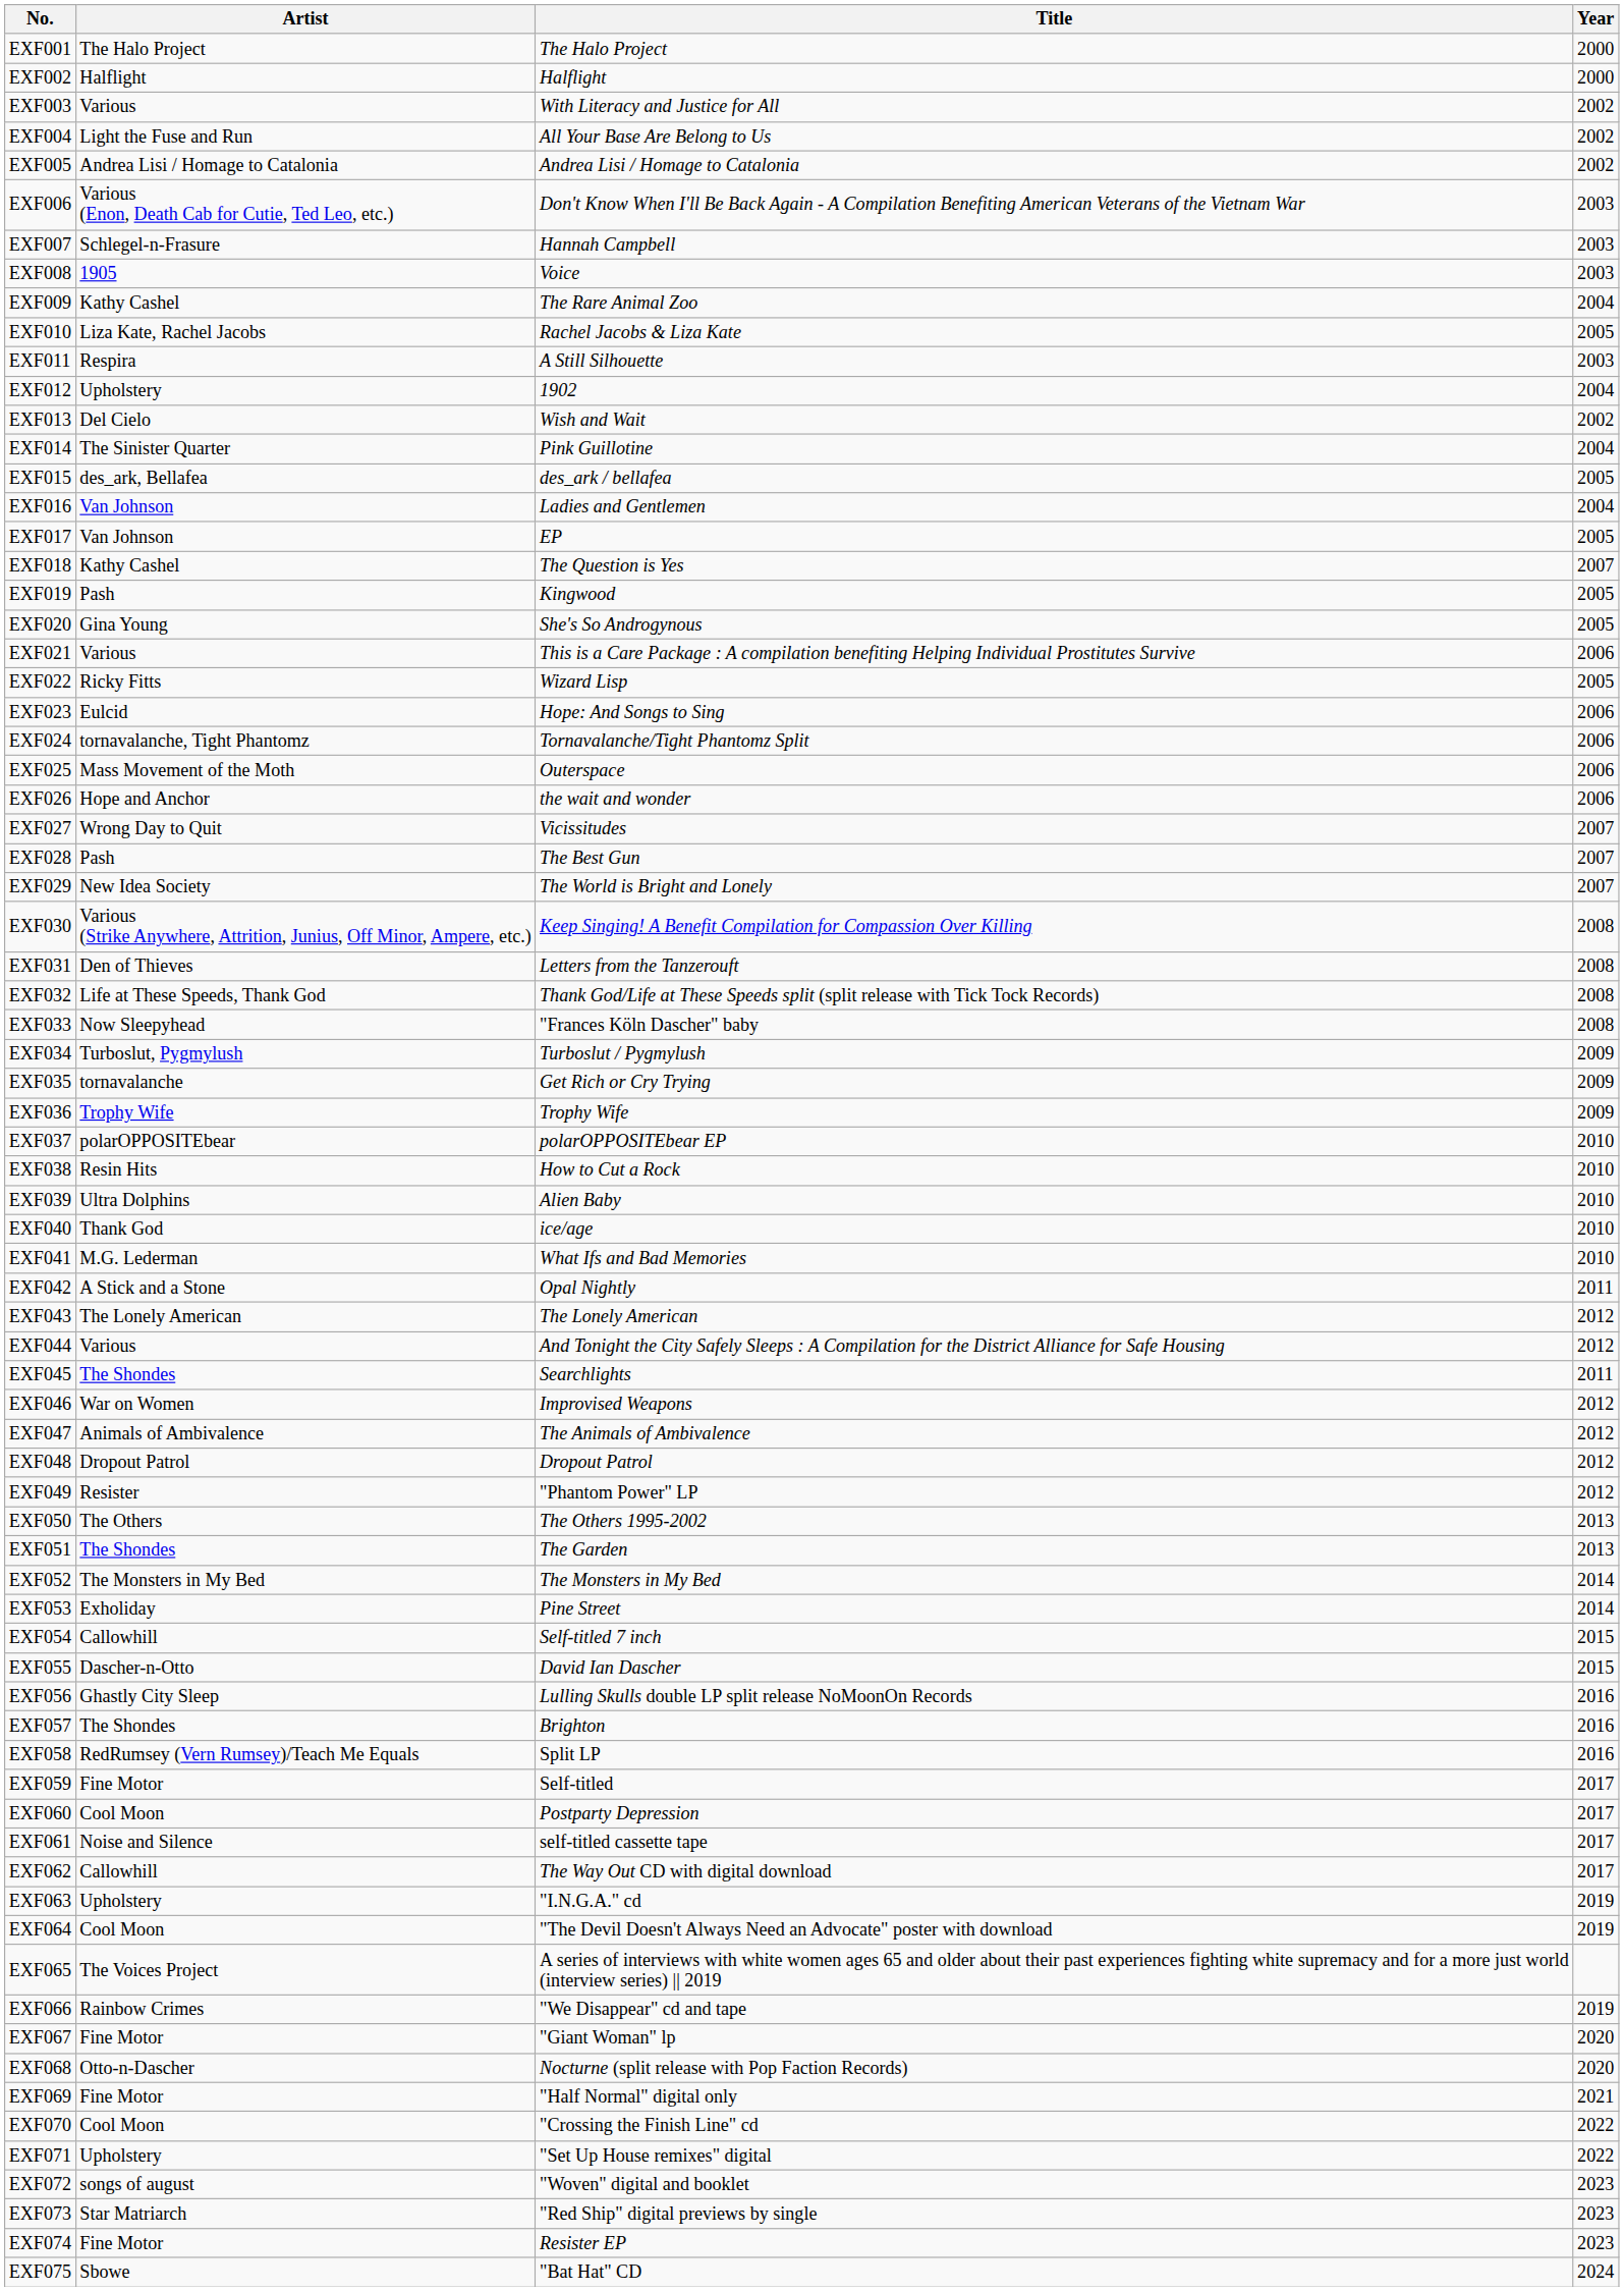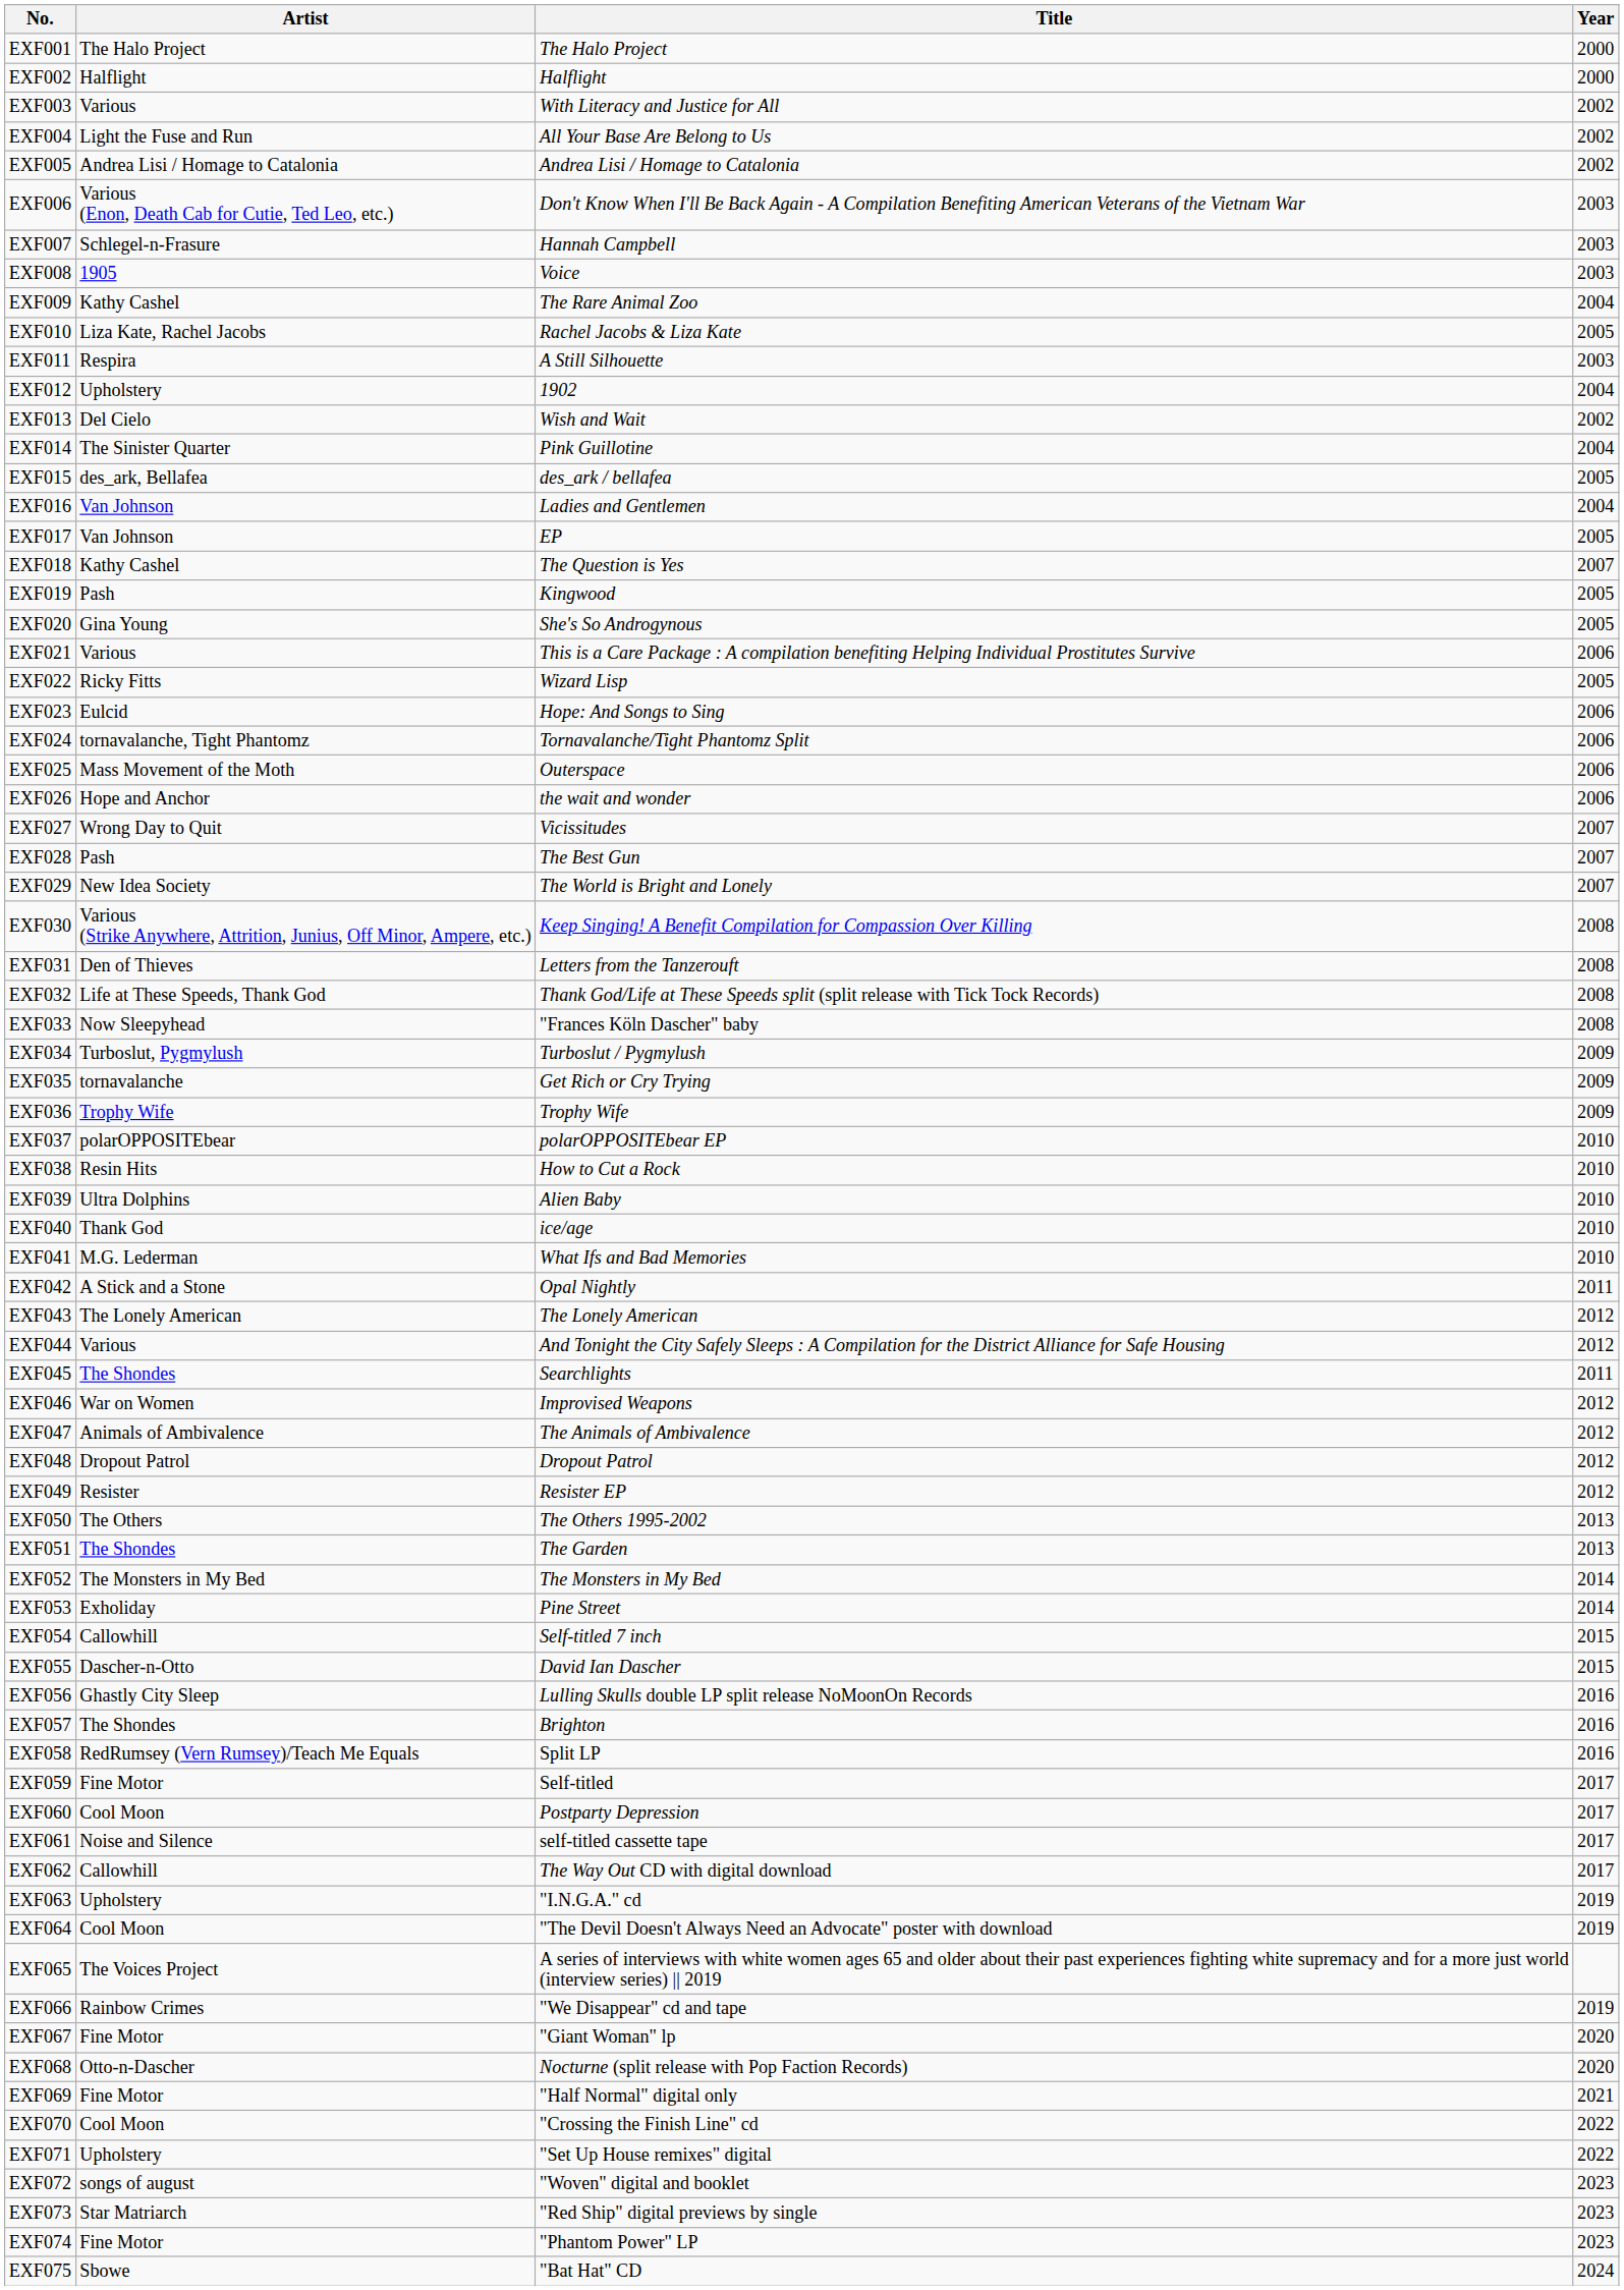 <table class="sortable wikitable">
 <tr>
 <th>No.</th>
 <th>Artist</th>
 <th>Title</th>
 <th>Year</th>
 </tr>
 <tr>
 <td>EXF001</td>
 <td>The Halo Project</td>
 <td><em>The Halo Project</em></td>
 <td>2000</td>
 </tr>
 <tr>
 <td>EXF002</td>
 <td>Halflight</td>
 <td><em>Halflight</em></td>
 <td>2000</td>
 </tr>
 <tr>
 <td>EXF003</td>
 <td>Various</td>
 <td><em>With Literacy and Justice for All</em></td>
 <td>2002</td>
 </tr>
 <tr>
 <td>EXF004</td>
 <td>Light the Fuse and Run</td>
 <td><em>All Your Base Are Belong to Us</em></td>
 <td>2002</td>
 </tr>
 <tr>
 <td>EXF005</td>
 <td>Andrea Lisi / Homage to Catalonia</td>
 <td><em>Andrea Lisi / Homage to Catalonia</em></td>
 <td>2002</td>
 </tr>
 <tr>
 <td>EXF006</td>
 <td>Various<br>(<a href='#'>Enon</a>, <a href='#'>Death Cab for Cutie</a>, <a href='#'>Ted Leo</a>, etc.)</td>
 <td><em>Don't Know When I'll Be Back Again - A Compilation Benefiting American Veterans of the Vietnam War</em></td>
 <td>2003</td>
 </tr>
 <tr>
 <td>EXF007</td>
 <td>Schlegel-n-Frasure</td>
 <td><em> Hannah Campbell </em></td>
 <td>2003</td>
 </tr>
 <tr>
 <td>EXF008</td>
 <td><a href='#'>1905</a></td>
 <td><em> Voice </em></td>
 <td>2003</td>
 </tr>
 <tr>
 <td>EXF009</td>
 <td>Kathy Cashel</td>
 <td><em> The Rare Animal Zoo </em></td>
 <td>2004</td>
 </tr>
 <tr>
 <td>EXF010</td>
 <td>Liza Kate, Rachel Jacobs</td>
 <td><em> Rachel Jacobs & Liza Kate </em></td>
 <td>2005</td>
 </tr>
 <tr>
 <td>EXF011</td>
 <td>Respira</td>
 <td><em> A Still Silhouette </em></td>
 <td>2003</td>
 </tr>
 <tr>
 <td>EXF012</td>
 <td>Upholstery</td>
 <td><em> 1902 </em></td>
 <td>2004</td>
 </tr>
 <tr>
 <td>EXF013</td>
 <td>Del Cielo</td>
 <td><em> Wish and Wait </em></td>
 <td>2002</td>
 </tr>
 <tr>
 <td>EXF014</td>
 <td>The Sinister Quarter</td>
 <td><em> Pink Guillotine </em></td>
 <td>2004</td>
 </tr>
 <tr>
 <td>EXF015</td>
 <td>des_ark, Bellafea</td>
 <td><em> des_ark / bellafea </em></td>
 <td>2005</td>
 </tr>
 <tr>
 <td>EXF016</td>
 <td><a href='#'>Van Johnson</a></td>
 <td><em> Ladies and Gentlemen </em></td>
 <td>2004</td>
 </tr>
 <tr>
 <td>EXF017</td>
 <td>Van Johnson</td>
 <td><em> EP </em></td>
 <td>2005</td>
 </tr>
 <tr>
 <td>EXF018</td>
 <td>Kathy Cashel</td>
 <td><em> The Question is Yes </em></td>
 <td>2007</td>
 </tr>
 <tr>
 <td>EXF019</td>
 <td>Pash</td>
 <td><em> Kingwood </em></td>
 <td>2005</td>
 </tr>
 <tr>
 <td>EXF020</td>
 <td>Gina Young</td>
 <td><em> She's So Androgynous </em></td>
 <td>2005</td>
 </tr>
 <tr>
 <td>EXF021</td>
 <td>Various</td>
 <td><em> This is a Care Package : A compilation benefiting Helping Individual Prostitutes Survive </em></td>
 <td>2006</td>
 </tr>
 <tr>
 <td>EXF022</td>
 <td>Ricky Fitts</td>
 <td><em> Wizard Lisp </em></td>
 <td>2005</td>
 </tr>
 <tr>
 <td>EXF023</td>
 <td>Eulcid</td>
 <td><em> Hope: And Songs to Sing </em></td>
 <td>2006</td>
 </tr>
 <tr>
 <td>EXF024</td>
 <td>tornavalanche, Tight Phantomz</td>
 <td><em> Tornavalanche/Tight Phantomz Split </em></td>
 <td>2006</td>
 </tr>
 <tr>
 <td>EXF025</td>
 <td>Mass Movement of the Moth</td>
 <td><em> Outerspace </em></td>
 <td>2006</td>
 </tr>
 <tr>
 <td>EXF026</td>
 <td>Hope and Anchor</td>
 <td><em> the wait and wonder </em></td>
 <td>2006</td>
 </tr>
 <tr>
 <td>EXF027</td>
 <td>Wrong Day to Quit</td>
 <td><em> Vicissitudes </em></td>
 <td>2007</td>
 </tr>
 <tr>
 <td>EXF028</td>
 <td>Pash</td>
 <td><em> The Best Gun </em></td>
 <td>2007</td>
 </tr>
 <tr>
 <td>EXF029</td>
 <td>New Idea Society</td>
 <td><em> The World is Bright and Lonely </em></td>
 <td>2007</td>
 </tr>
 <tr>
 <td>EXF030</td>
 <td>Various<br>(<a href='#'>Strike Anywhere</a>, <a href='#'>Attrition</a>, <a href='#'>Junius</a>, <a href='#'>Off Minor</a>, <a href='#'>Ampere</a>, etc.)</td>
 <td><em><a href='#'>Keep Singing! A Benefit Compilation for Compassion Over Killing</a></em></td>
 <td>2008</td>
 </tr>
 <tr>
 <td>EXF031</td>
 <td>Den of Thieves</td>
 <td><em> Letters from the Tanzerouft </em></td>
 <td>2008</td>
 </tr>
 <tr>
 <td>EXF032</td>
 <td>Life at These Speeds, Thank God</td>
 <td><em> Thank God/Life at These Speeds split </em> (split release with Tick Tock Records)</td>
 <td>2008</td>
 </tr>
 <tr>
 <td>EXF033</td>
 <td>Now Sleepyhead</td>
 <td>"Frances Köln Dascher" baby</td>
 <td>2008</td>
 </tr>
 <tr>
 <td>EXF034</td>
 <td>Turboslut, <a href='#'>Pygmylush</a></td>
 <td><em> Turboslut / Pygmylush </em></td>
 <td>2009</td>
 </tr>
 <tr>
 <td>EXF035</td>
 <td>tornavalanche</td>
 <td><em> Get Rich or Cry Trying </em></td>
 <td>2009</td>
 </tr>
 <tr>
 <td>EXF036</td>
 <td><a href='#'>Trophy Wife</a></td>
 <td><em> Trophy Wife </em></td>
 <td>2009</td>
 </tr>
 <tr>
 <td>EXF037</td>
 <td>polarOPPOSITEbear</td>
 <td><em> polarOPPOSITEbear EP </em></td>
 <td>2010</td>
 </tr>
 <tr>
 <td>EXF038</td>
 <td>Resin Hits</td>
 <td><em> How to Cut a Rock </em></td>
 <td>2010</td>
 </tr>
 <tr>
 <td>EXF039</td>
 <td>Ultra Dolphins</td>
 <td><em> Alien Baby </em></td>
 <td>2010</td>
 </tr>
 <tr>
 <td>EXF040</td>
 <td>Thank God</td>
 <td><em> ice/age </em></td>
 <td>2010</td>
 </tr>
 <tr>
 <td>EXF041</td>
 <td>M.G. Lederman</td>
 <td><em> What Ifs and Bad Memories </em></td>
 <td>2010</td>
 </tr>
 <tr>
 <td>EXF042</td>
 <td>A Stick and a Stone</td>
 <td><em> Opal Nightly </em></td>
 <td>2011</td>
 </tr>
 <tr>
 <td>EXF043</td>
 <td>The Lonely American</td>
 <td><em> The Lonely American </em></td>
 <td>2012</td>
 </tr>
 <tr>
 <td>EXF044</td>
 <td>Various</td>
 <td><em> And Tonight the City Safely Sleeps : A Compilation for the District Alliance for Safe Housing </em></td>
 <td>2012</td>
 </tr>
 <tr>
 <td>EXF045</td>
 <td><a href='#'>The Shondes</a></td>
 <td><em> Searchlights </em></td>
 <td>2011</td>
 </tr>
 <tr>
 <td>EXF046</td>
 <td>War on Women</td>
 <td><em> Improvised Weapons </em></td>
 <td>2012</td>
 </tr>
 <tr>
 <td>EXF047</td>
 <td>Animals of Ambivalence</td>
 <td><em>The Animals of Ambivalence </em></td>
 <td>2012</td>
 </tr>
 <tr>
 <td>EXF048</td>
 <td>Dropout Patrol</td>
 <td><em> Dropout Patrol </em></td>
 <td>2012</td>
 </tr>
 <tr>
 <td>EXF049</td>
 <td>Resister</td>
-<td>"Phantom Power" LP</td>
+<td><em> Resister EP </em></td>
 <td>2012</td>
 </tr>
 <tr>
 <td>EXF050</td>
 <td>The Others</td>
 <td><em>The Others 1995-2002</em></td>
 <td>2013</td>
 </tr>
 <tr>
 <td>EXF051</td>
 <td><a href='#'>The Shondes</a></td>
 <td><em>The Garden</em></td>
 <td>2013</td>
 </tr>
 <tr>
 <td>EXF052</td>
 <td>The Monsters in My Bed</td>
 <td><em>The Monsters in My Bed</em></td>
 <td>2014</td>
 </tr>
 <tr>
 <td>EXF053</td>
 <td>Exholiday</td>
 <td><em>Pine Street</em></td>
 <td>2014</td>
 </tr>
 <tr>
 <td>EXF054</td>
 <td>Callowhill</td>
 <td><em>Self-titled 7 inch</em></td>
 <td>2015</td>
 </tr>
 <tr>
 <td>EXF055</td>
 <td>Dascher-n-Otto</td>
 <td><em>David Ian Dascher</em></td>
 <td>2015</td>
 </tr>
 <tr>
 <td>EXF056</td>
 <td>Ghastly City Sleep</td>
 <td><em>Lulling Skulls</em> double LP split release NoMoonOn Records</td>
 <td>2016</td>
 </tr>
 <tr>
 <td>EXF057</td>
 <td>The Shondes</td>
 <td><em>Brighton</em></td>
 <td>2016</td>
 </tr>
 <tr>
 <td>EXF058</td>
 <td>RedRumsey (<a href='#'>Vern Rumsey</a>)/Teach Me Equals</td>
 <td>Split LP</td>
 <td>2016</td>
 </tr>
 <tr>
 <td>EXF059</td>
 <td>Fine Motor</td>
 <td>Self-titled</td>
 <td>2017</td>
 </tr>
 <tr>
 <td>EXF060</td>
 <td>Cool Moon</td>
 <td><em>Postparty Depression</em></td>
 <td>2017</td>
 </tr>
 <tr>
 <td>EXF061</td>
 <td>Noise and Silence</td>
 <td>self-titled cassette tape</td>
 <td>2017</td>
 </tr>
 <tr>
 <td>EXF062</td>
 <td>Callowhill</td>
 <td><em>The Way Out</em> CD with digital download</td>
 <td>2017</td>
 </tr>
 <tr>
 <td>EXF063</td>
 <td>Upholstery</td>
 <td>"I.N.G.A." cd</td>
 <td>2019</td>
 </tr>
 <tr>
 <td>EXF064</td>
 <td>Cool Moon</td>
 <td>"The Devil Doesn't Always Need an Advocate" poster with download</td>
 <td>2019</td>
 </tr>
 <tr>
 <td>EXF065</td>
 <td>The Voices Project</td>
 <td>A series of interviews with white women ages 65 and older about their past experiences fighting white supremacy and for a more just world<br>(interview series) || 2019</td>
 </tr>
 <tr>
 <td>EXF066</td>
 <td>Rainbow Crimes</td>
 <td>"We Disappear" cd and tape</td>
 <td>2019</td>
 </tr>
 <tr>
 <td>EXF067</td>
 <td>Fine Motor</td>
 <td>"Giant Woman" lp</td>
 <td>2020</td>
 </tr>
 <tr>
 <td>EXF068</td>
 <td>Otto-n-Dascher</td>
 <td><em> Nocturne </em> (split release with Pop Faction Records)</td>
 <td>2020</td>
 </tr>
 <tr>
 <td>EXF069</td>
 <td>Fine Motor</td>
 <td>"Half Normal" digital only</td>
 <td>2021</td>
 </tr>
 <tr>
 <td>EXF070</td>
 <td>Cool Moon</td>
 <td>"Crossing the Finish Line" cd</td>
 <td>2022</td>
 </tr>
 <tr>
 <td>EXF071</td>
 <td>Upholstery</td>
 <td>"Set Up House remixes" digital</td>
 <td>2022</td>
 </tr>
 <tr>
 <td>EXF072</td>
 <td>songs of august</td>
 <td>"Woven" digital and booklet</td>
 <td>2023</td>
 </tr>
 <tr>
 <td>EXF073</td>
 <td>Star Matriarch</td>
 <td>"Red Ship" digital previews by single</td>
 <td>2023</td>
 </tr>
 <tr>
 <td>EXF074</td>
 <td>Fine Motor</td>
-<td><em> Resister EP </em></td>
+<td>"Phantom Power" LP</td>
 <td>2023</td>
 </tr>
 <tr>
 <td>EXF075</td>
 <td>Sbowe</td>
 <td>"Bat Hat" CD</td>
 <td>2024</td>
 </tr>
 <tr>
 </tr>
 </table>
